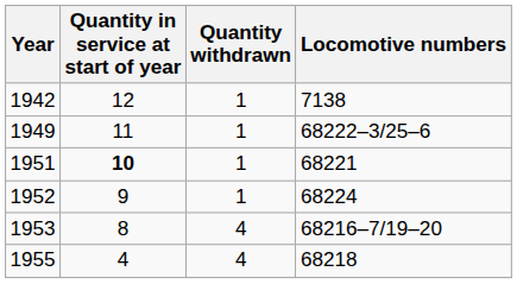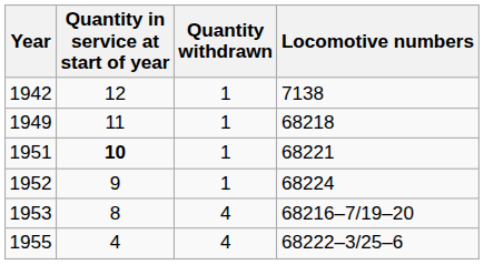 <table class=wikitable style=text-align:center>
 <tr>
 <th>Year</th>
 <th>Quantity in<br>service at<br>start of year</th>
 <th>Quantity<br>withdrawn</th>
 <th>Locomotive numbers</th>
 </tr>
 <tr>
 <td>1942</td>
 <td>12</td>
 <td>1</td>
 <td align=left>7138</td>
 </tr>
 <tr>
 <td>1949</td>
 <td>11</td>
 <td>1</td>
-<td align=left>68222–3/25–6</td>
+<td align=left>68218</td>
 </tr>
 <tr>
 <td>1951</td>
 <td><strong>10</strong></td>
 <td>1</td>
 <td align=left>68221</td>
 </tr>
 <tr>
 <td>1952</td>
 <td>9</td>
 <td>1</td>
 <td align=left>68224</td>
 </tr>
 <tr>
 <td>1953</td>
 <td>8</td>
 <td>4</td>
 <td align=left>68216–7/19–20</td>
 </tr>
 <tr>
 <td>1955</td>
 <td>4</td>
 <td>4</td>
-<td align=left>68218</td>
+<td align=left>68222–3/25–6</td>
 </tr>
 <tr>
 </tr>
 </table>
